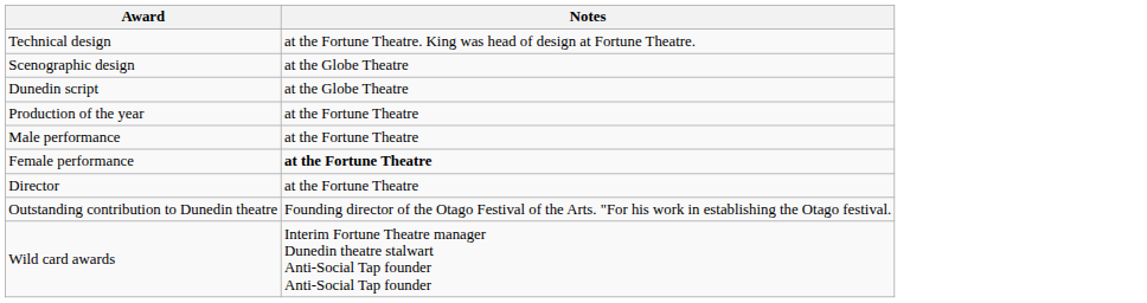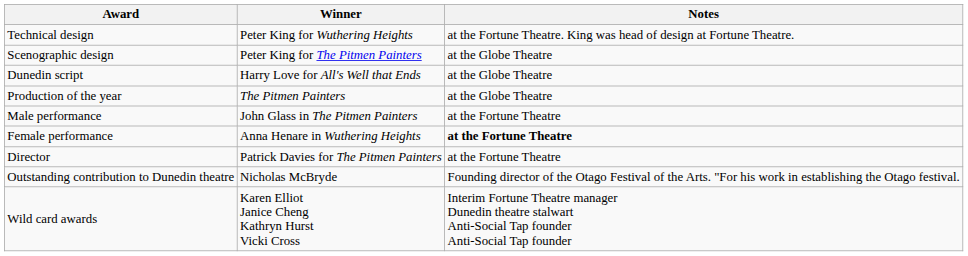 <table class="wikitable">
 <tr>
 <th>Award</th>
+<th>Winner</th>
 <th>Notes</th>
 </tr>
 <tr>
 <td>Technical design</td>
+<td>Peter King for <em>Wuthering Heights</em></td>
 <td>at the Fortune Theatre. King was head of design at Fortune Theatre.</td>
 </tr>
 <tr>
 <td>Scenographic design</td>
+<td>Peter King for <a href='#'><em>The Pitmen Painters</em></a></td>
 <td>at the Globe Theatre</td>
 </tr>
 <tr>
 <td>Dunedin script</td>
+<td>Harry Love for <em>All's Well that Ends</em></td>
 <td>at the Globe Theatre</td>
 </tr>
 <tr>
 <td>Production of the year</td>
-<td>at the Fortune Theatre</td>
+<td><em>The Pitmen Painters</em></td>
+<td>at the Globe Theatre</td>
 </tr>
 <tr>
 <td>Male performance</td>
+<td>John Glass in <em>The Pitmen Painters</em></td>
 <td>at the Fortune Theatre</td>
 </tr>
 <tr>
 <td>Female performance</td>
+<td>Anna Henare in <em>Wuthering Heights</em></td>
 <td><strong>at the Fortune Theatre</strong></td>
 </tr>
 <tr>
 <td>Director</td>
+<td>Patrick Davies for <em>The Pitmen Painters</em></td>
 <td>at the Fortune Theatre</td>
 </tr>
 <tr>
 <td>Outstanding contribution to Dunedin theatre</td>
+<td>Nicholas McBryde</td>
 <td>Founding director of the Otago Festival of the Arts. "For his work in establishing the Otago festival.</td>
 </tr>
 <tr>
 <td>Wild card awards</td>
+<td>Karen Elliot<br>Janice Cheng<br>Kathryn Hurst<br>Vicki Cross</td>
 <td>Interim Fortune Theatre manager<br>Dunedin theatre stalwart<br>Anti-Social Tap founder<br>Anti-Social Tap founder</td>
 </tr>
 </table>
